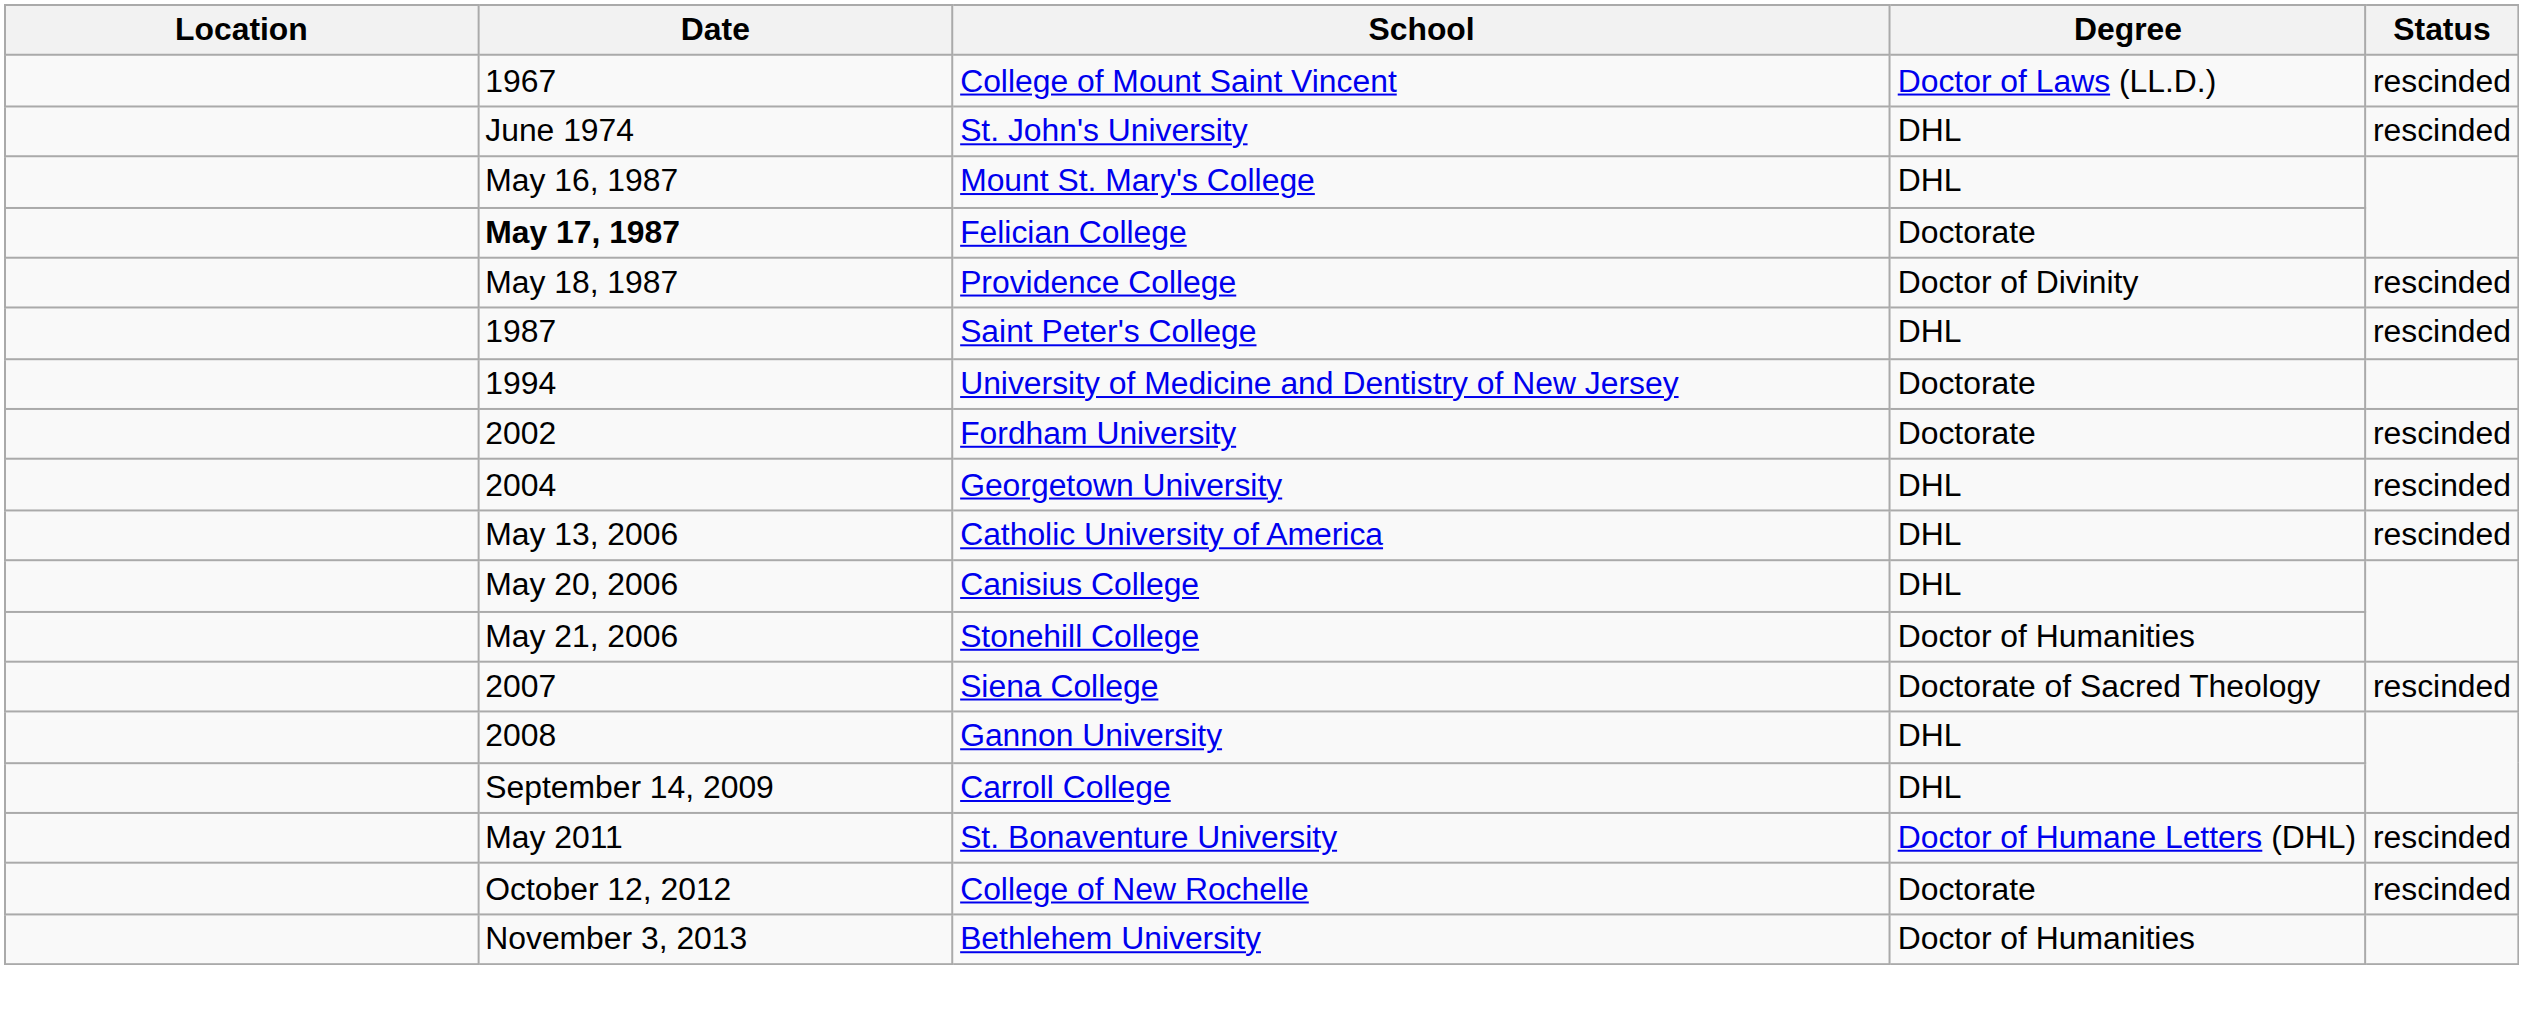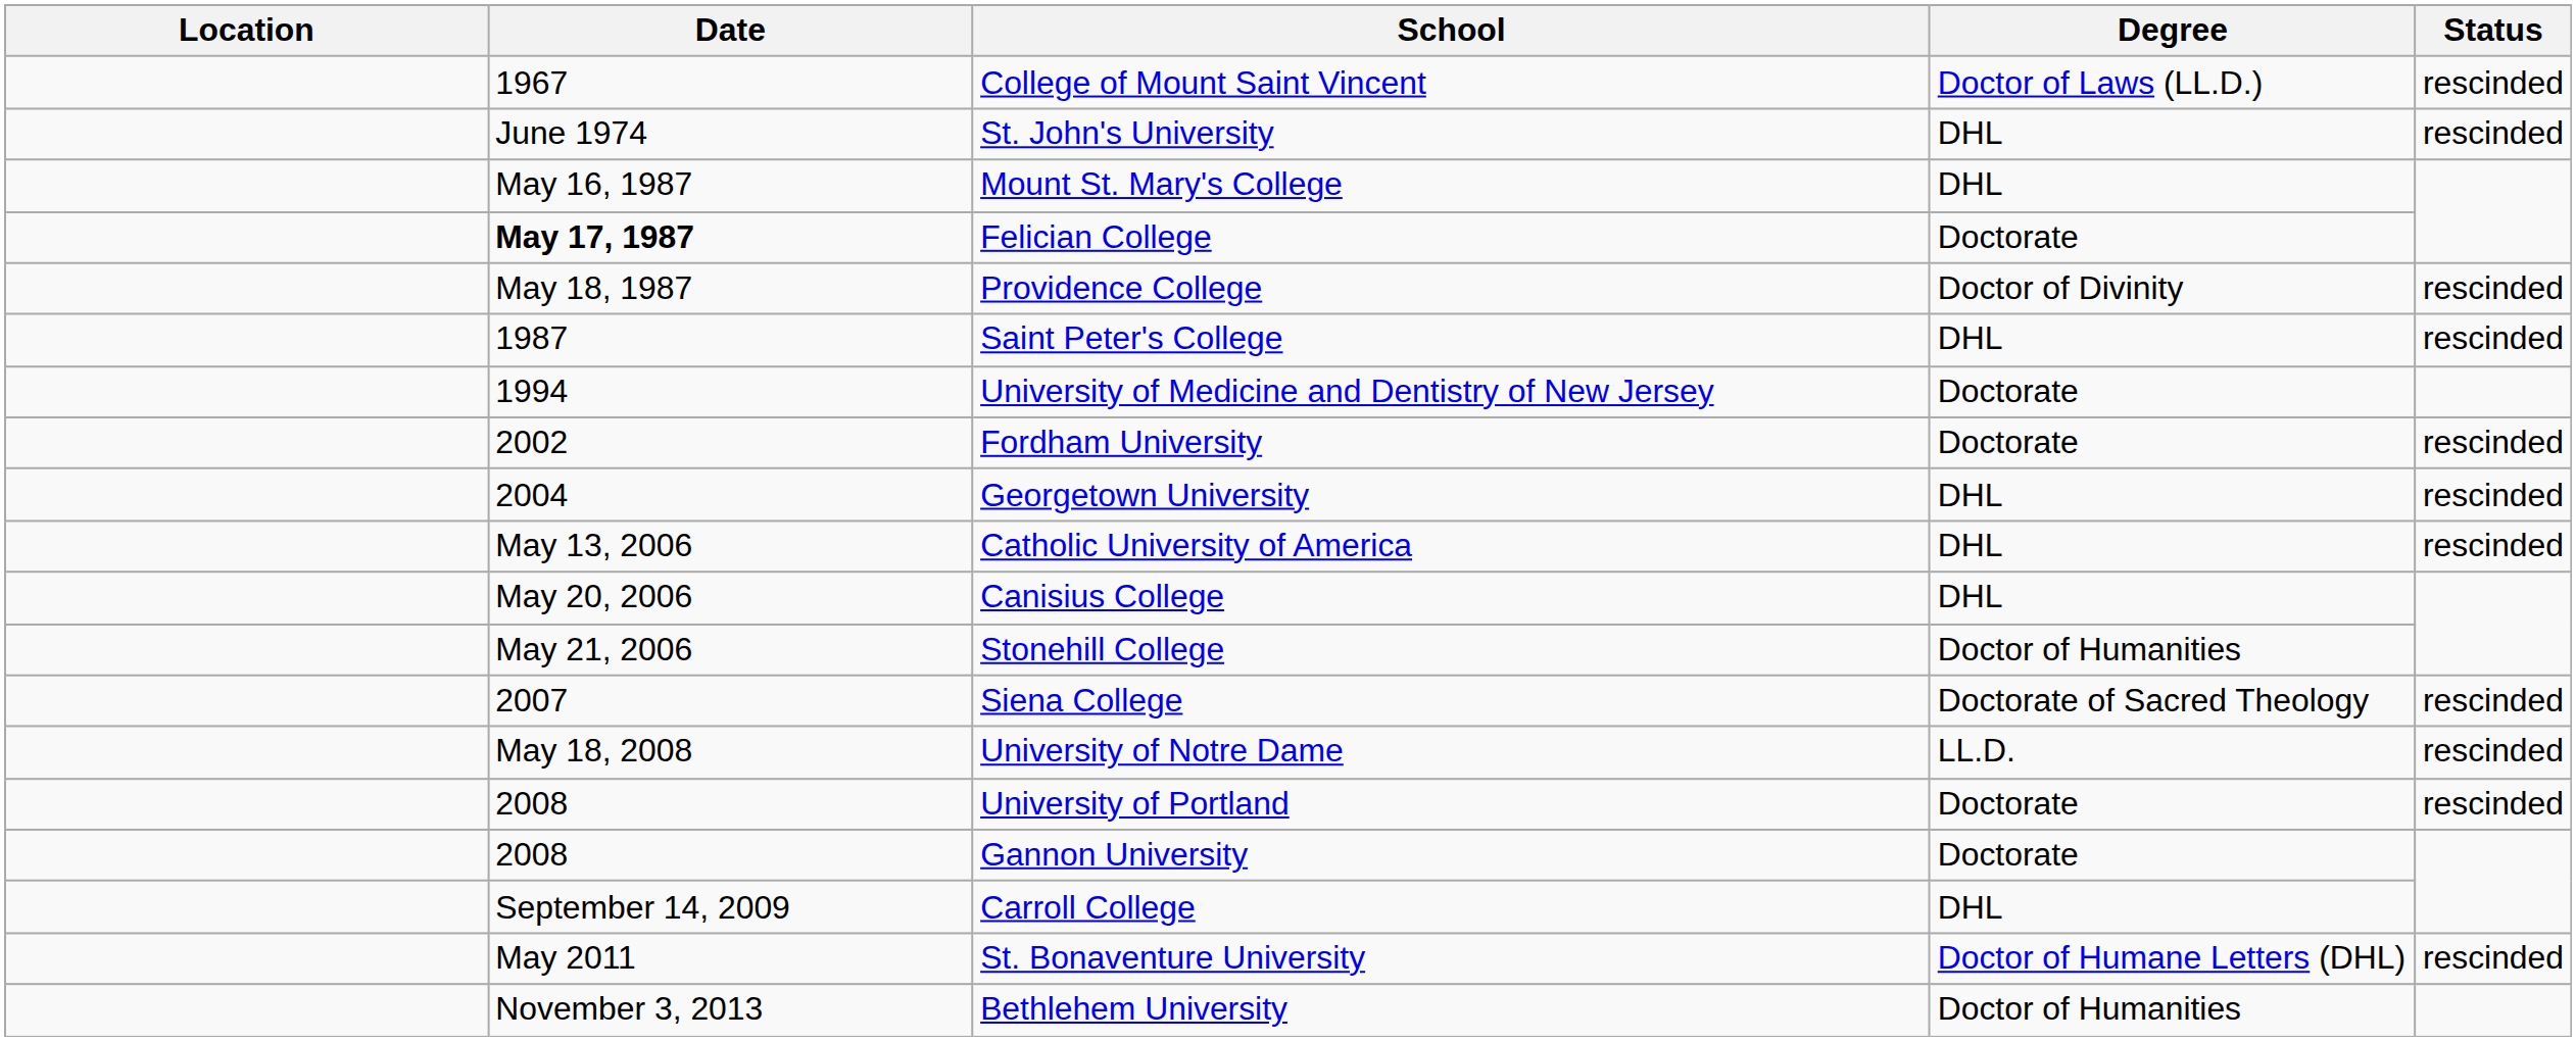 <table class="wikitable" style="width:100%;">
 <tr>
 <th style="width:20%;">Location</th>
 <th style="width:20%;">Date</th>
 <th style="width:40%;">School</th>
 <th style="width:20%;">Degree</th>
 <th style="width:20%;">Status</th>
 </tr>
 <tr>
 <td></td>
 <td>1967</td>
 <td><a href='#'>College of Mount Saint Vincent</a></td>
 <td><a href='#'>Doctor of Laws</a> (LL.D.)</td>
 <td>rescinded</td>
 </tr>
 <tr>
 <td></td>
 <td>June 1974</td>
 <td><a href='#'>St. John's University</a></td>
 <td>DHL</td>
 <td>rescinded</td>
 </tr>
 <tr>
 <td></td>
 <td>May 16, 1987</td>
 <td><a href='#'>Mount St. Mary's College</a></td>
 <td>DHL</td>
 </tr>
 <tr>
 <td></td>
 <td><strong>May 17, 1987</strong></td>
 <td><a href='#'>Felician College</a></td>
 <td>Doctorate</td>
 </tr>
 <tr>
 <td></td>
 <td>May 18, 1987</td>
 <td><a href='#'>Providence College</a></td>
 <td>Doctor of Divinity</td>
 <td>rescinded</td>
 </tr>
 <tr>
 <td></td>
 <td>1987</td>
 <td><a href='#'>Saint Peter's College</a></td>
 <td>DHL</td>
 <td>rescinded</td>
 </tr>
 <tr>
 <td></td>
 <td>1994</td>
 <td><a href='#'>University of Medicine and Dentistry of New Jersey</a></td>
 <td>Doctorate</td>
 <td></td>
 </tr>
 <tr>
 <td></td>
 <td>2002</td>
 <td><a href='#'>Fordham University</a></td>
 <td>Doctorate</td>
 <td>rescinded</td>
 </tr>
 <tr>
 <td></td>
 <td>2004</td>
 <td><a href='#'>Georgetown University</a></td>
 <td>DHL</td>
 <td>rescinded</td>
 </tr>
 <tr>
 <td></td>
 <td>May 13, 2006</td>
 <td><a href='#'>Catholic University of America</a></td>
 <td>DHL</td>
 <td>rescinded</td>
 </tr>
 <tr>
 <td></td>
 <td>May 20, 2006</td>
 <td><a href='#'>Canisius College</a></td>
 <td>DHL</td>
 </tr>
 <tr>
 <td></td>
 <td>May 21, 2006</td>
 <td><a href='#'>Stonehill College</a></td>
 <td>Doctor of Humanities</td>
 </tr>
 <tr>
 <td></td>
 <td>2007</td>
 <td><a href='#'>Siena College</a></td>
 <td>Doctorate of Sacred Theology</td>
 <td>rescinded</td>
 </tr>
 <tr>
 <td></td>
+<td>May 18, 2008</td>
+<td><a href='#'>University of Notre Dame</a></td>
+<td>LL.D.</td>
+<td>rescinded</td>
+</tr>
+<tr>
+<td></td>
+<td>2008</td>
+<td><a href='#'>University of Portland</a></td>
+<td>Doctorate</td>
+<td>rescinded</td>
+</tr>
+<tr>
+<td></td>
 <td>2008</td>
 <td><a href='#'>Gannon University</a></td>
-<td>DHL</td>
+<td>Doctorate</td>
 </tr>
 <tr>
 <td></td>
 <td>September 14, 2009</td>
 <td><a href='#'>Carroll College</a></td>
 <td>DHL</td>
 </tr>
 <tr>
 <td></td>
 <td>May 2011</td>
 <td><a href='#'>St. Bonaventure University</a></td>
 <td><a href='#'>Doctor of Humane Letters</a> (DHL)</td>
 <td>rescinded</td>
 </tr>
 <tr>
 <td></td>
-<td>October 12, 2012</td>
-<td><a href='#'>College of New Rochelle</a></td>
-<td>Doctorate</td>
-<td>rescinded</td>
-</tr>
-<tr>
-<td></td>
 <td>November 3, 2013</td>
 <td><a href='#'>Bethlehem University</a></td>
 <td>Doctor of Humanities</td>
 </tr>
 </table>
